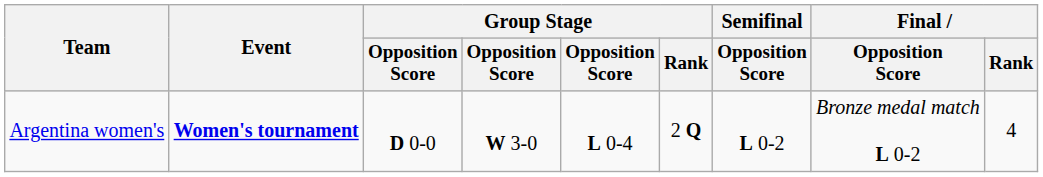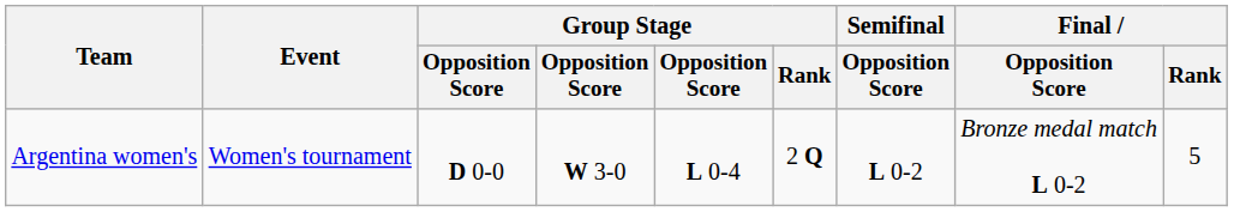 <table class=wikitable style=font-size:90%>
 <tr>
 <th rowspan=2>Team</th>
 <th rowspan=2>Event</th>
 <th colspan=4>Group Stage</th>
 <th>Semifinal</th>
 <th colspan=2>Final / </th>
 </tr>
 <tr style=font-size:95%>
 <th>Opposition<br>Score</th>
 <th>Opposition<br>Score</th>
 <th>Opposition<br>Score</th>
 <th>Rank</th>
 <th>Opposition<br>Score</th>
 <th>Opposition<br>Score</th>
 <th>Rank</th>
 </tr>
 <tr align=center>
 <td align=left><a href='#'>Argentina women's</a></td>
-<td align=left><strong><a href='#'>Women's tournament</a></strong></td>
+<td align=left><a href='#'>Women's tournament</a></td>
 <td><br> <strong>D</strong> 0-0</td>
 <td><br> <strong>W</strong> 3-0</td>
 <td><br> <strong>L</strong> 0-4</td>
 <td>2 <strong>Q</strong></td>
 <td><br> <strong>L</strong> 0-2</td>
 <td><em>Bronze medal match</em><br><br><strong>L</strong> 0-2</td>
-<td>4</td>
+<td>5</td>
 </tr>
 </table>
